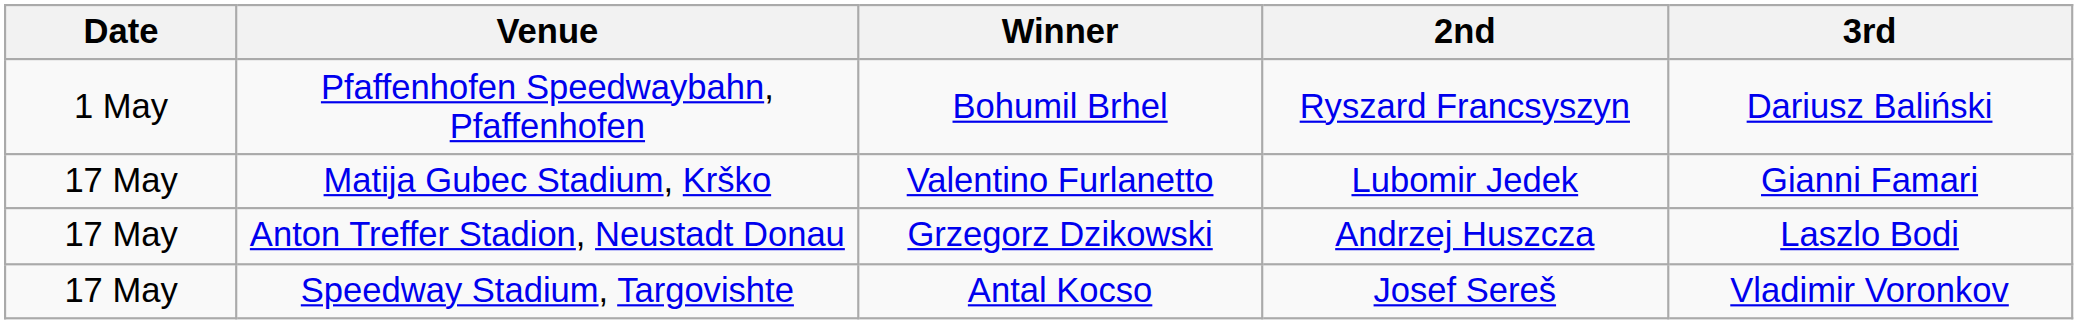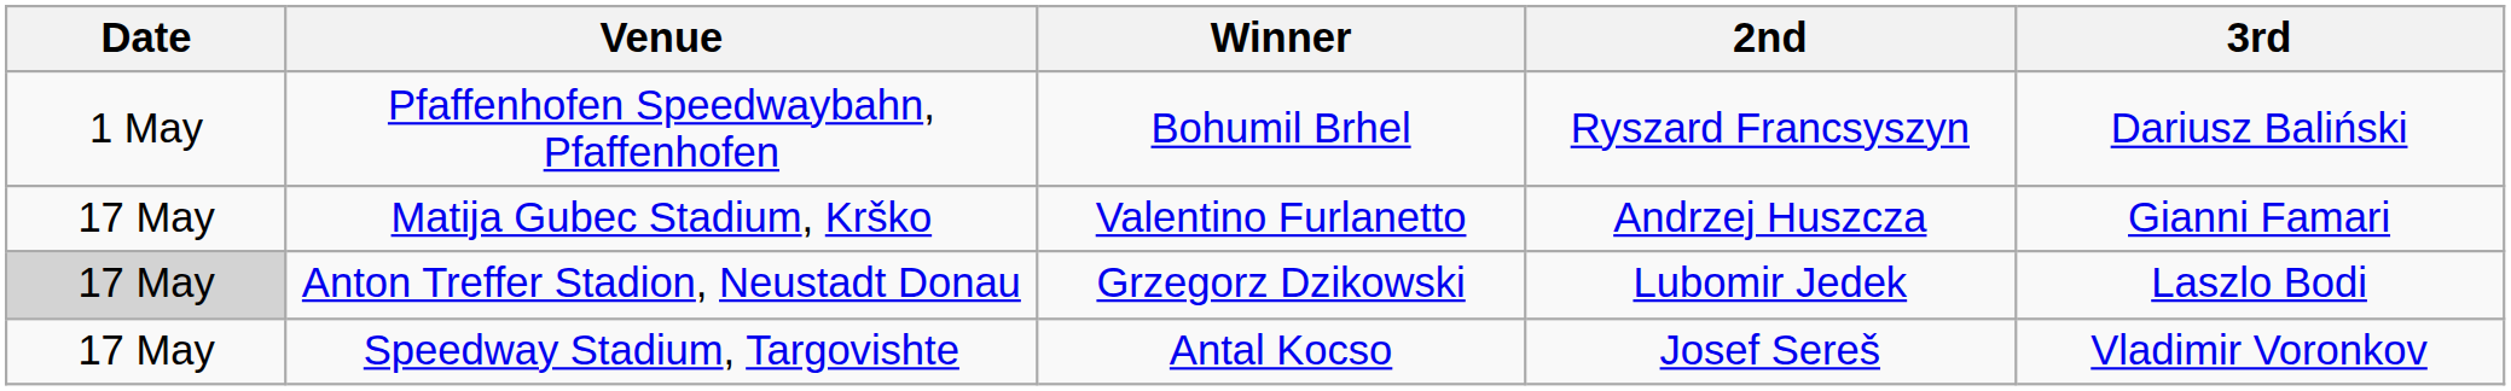 <table class="wikitable" style="text-align:center">
 <tr>
 <th width=100>Date</th>
 <th width=280>Venue</th>
 <th width=180>Winner</th>
 <th width=180>2nd</th>
 <th width=180>3rd</th>
 </tr>
 <tr>
 <td align=center>1 May</td>
 <td> <a href='#'>Pfaffenhofen Speedwaybahn</a>, <a href='#'>Pfaffenhofen</a></td>
 <td> <a href='#'>Bohumil Brhel</a></td>
 <td> <a href='#'>Ryszard Francsyszyn</a></td>
 <td> <a href='#'>Dariusz Baliński</a></td>
 </tr>
 <tr>
 <td align=center>17 May</td>
 <td> <a href='#'>Matija Gubec Stadium</a>, <a href='#'>Krško</a></td>
 <td> <a href='#'>Valentino Furlanetto</a></td>
-<td> <a href='#'>Lubomir Jedek</a></td>
+<td> <a href='#'>Andrzej Huszcza</a></td>
 <td> <a href='#'>Gianni Famari</a></td>
 </tr>
 <tr>
-<td align=center>17 May</td>
+<td align=center style="background: lightgrey;">17 May</td>
 <td> <a href='#'>Anton Treffer Stadion</a>, <a href='#'>Neustadt Donau</a></td>
 <td> <a href='#'>Grzegorz Dzikowski</a></td>
-<td> <a href='#'>Andrzej Huszcza</a></td>
+<td> <a href='#'>Lubomir Jedek</a></td>
 <td> <a href='#'>Laszlo Bodi</a></td>
 </tr>
 <tr>
 <td align=center>17 May</td>
 <td> <a href='#'>Speedway Stadium</a>, <a href='#'>Targovishte</a></td>
 <td> <a href='#'>Antal Kocso</a></td>
 <td> <a href='#'>Josef Sereš</a></td>
 <td> <a href='#'>Vladimir Voronkov</a></td>
 </tr>
 </table>
